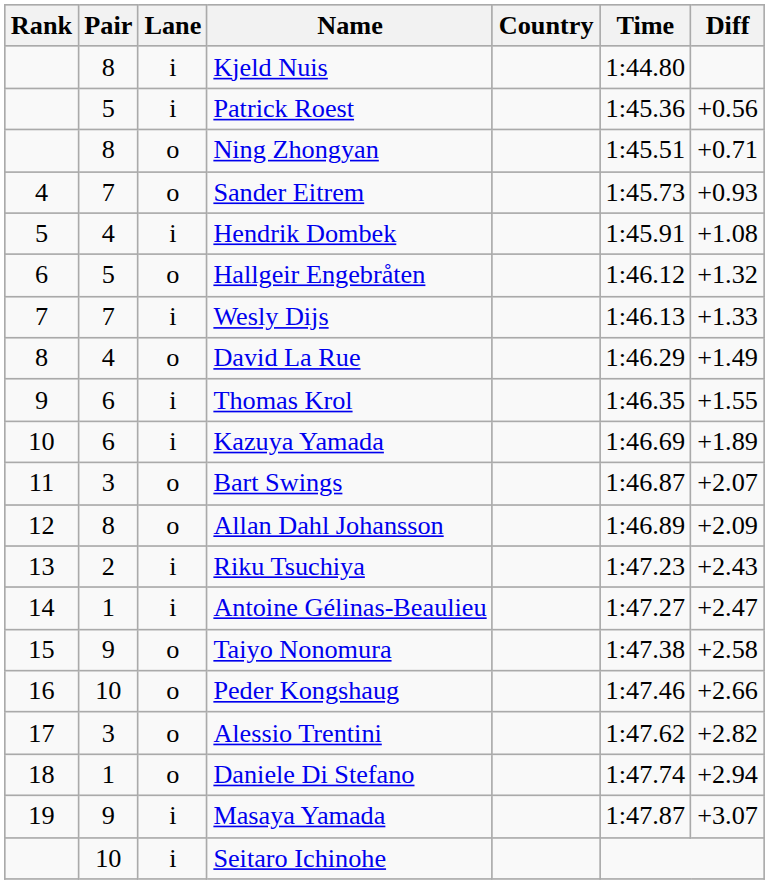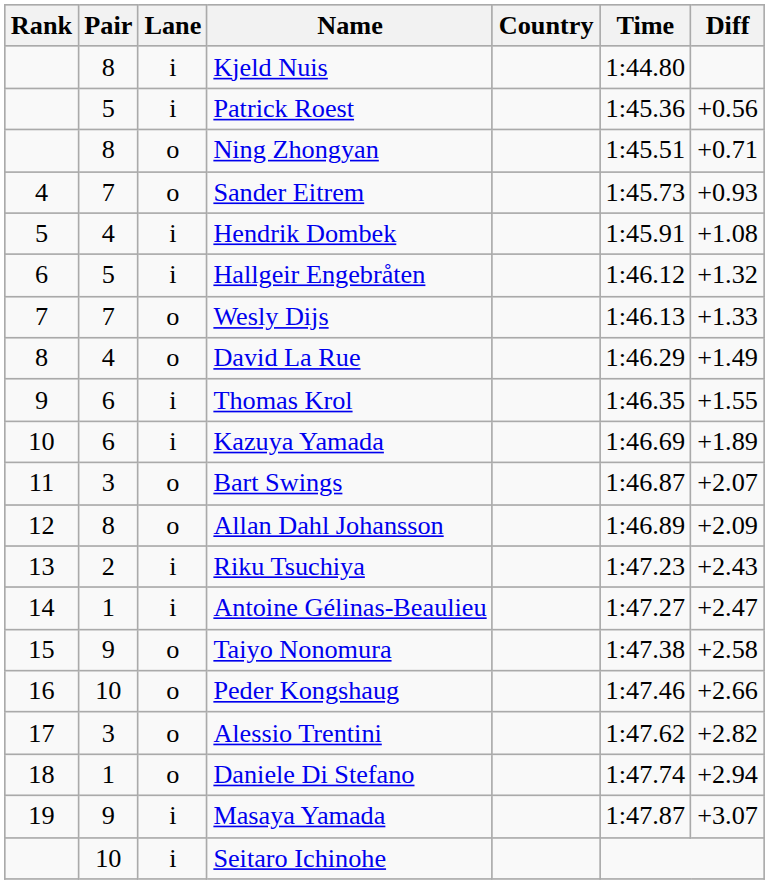 <table class="wikitable sortable" style="text-align:center">
 <tr>
 <th>Rank</th>
 <th>Pair</th>
 <th>Lane</th>
 <th>Name</th>
 <th>Country</th>
 <th>Time</th>
 <th>Diff</th>
 </tr>
 <tr>
 <td></td>
 <td>8</td>
 <td>i</td>
 <td align=left><a href='#'>Kjeld Nuis</a></td>
 <td align=left></td>
 <td>1:44.80</td>
 <td></td>
 </tr>
 <tr>
 <td></td>
 <td>5</td>
 <td>i</td>
 <td align=left><a href='#'>Patrick Roest</a></td>
 <td align=left></td>
 <td>1:45.36</td>
 <td>+0.56</td>
 </tr>
 <tr>
 <td></td>
 <td>8</td>
 <td>o</td>
 <td align=left><a href='#'>Ning Zhongyan</a></td>
 <td align=left></td>
 <td>1:45.51</td>
 <td>+0.71</td>
 </tr>
 <tr>
 <td>4</td>
 <td>7</td>
 <td>o</td>
 <td align=left><a href='#'>Sander Eitrem</a></td>
 <td align=left></td>
 <td>1:45.73</td>
 <td>+0.93</td>
 </tr>
 <tr>
 <td>5</td>
 <td>4</td>
 <td>i</td>
 <td align=left><a href='#'>Hendrik Dombek</a></td>
 <td align=left></td>
 <td>1:45.91</td>
 <td>+1.08</td>
 </tr>
 <tr>
 <td>6</td>
 <td>5</td>
-<td>o</td>
+<td>i</td>
 <td align=left><a href='#'>Hallgeir Engebråten</a></td>
 <td align=left></td>
 <td>1:46.12</td>
 <td>+1.32</td>
 </tr>
 <tr>
 <td>7</td>
 <td>7</td>
-<td>i</td>
+<td>o</td>
 <td align=left><a href='#'>Wesly Dijs</a></td>
 <td align=left></td>
 <td>1:46.13</td>
 <td>+1.33</td>
 </tr>
 <tr>
 <td>8</td>
 <td>4</td>
 <td>o</td>
 <td align=left><a href='#'>David La Rue</a></td>
 <td align=left></td>
 <td>1:46.29</td>
 <td>+1.49</td>
 </tr>
 <tr>
 <td>9</td>
 <td>6</td>
 <td>i</td>
 <td align=left><a href='#'>Thomas Krol</a></td>
 <td align=left></td>
 <td>1:46.35</td>
 <td>+1.55</td>
 </tr>
 <tr>
 <td>10</td>
 <td>6</td>
 <td>i</td>
 <td align=left><a href='#'>Kazuya Yamada</a></td>
 <td align=left></td>
 <td>1:46.69</td>
 <td>+1.89</td>
 </tr>
 <tr>
 <td>11</td>
 <td>3</td>
 <td>o</td>
 <td align=left><a href='#'>Bart Swings</a></td>
 <td align=left></td>
 <td>1:46.87</td>
 <td>+2.07</td>
 </tr>
 <tr>
 <td>12</td>
 <td>8</td>
 <td>o</td>
 <td align=left><a href='#'>Allan Dahl Johansson</a></td>
 <td align=left></td>
 <td>1:46.89</td>
 <td>+2.09</td>
 </tr>
 <tr>
 <td>13</td>
 <td>2</td>
 <td>i</td>
 <td align=left><a href='#'>Riku Tsuchiya</a></td>
 <td align=left></td>
 <td>1:47.23</td>
 <td>+2.43</td>
 </tr>
 <tr>
 <td>14</td>
 <td>1</td>
 <td>i</td>
 <td align=left><a href='#'>Antoine Gélinas-Beaulieu</a></td>
 <td align=left></td>
 <td>1:47.27</td>
 <td>+2.47</td>
 </tr>
 <tr>
 <td>15</td>
 <td>9</td>
 <td>o</td>
 <td align=left><a href='#'>Taiyo Nonomura</a></td>
 <td align=left></td>
 <td>1:47.38</td>
 <td>+2.58</td>
 </tr>
 <tr>
 <td>16</td>
 <td>10</td>
 <td>o</td>
 <td align=left><a href='#'>Peder Kongshaug</a></td>
 <td align=left></td>
 <td>1:47.46</td>
 <td>+2.66</td>
 </tr>
 <tr>
 <td>17</td>
 <td>3</td>
 <td>o</td>
 <td align=left><a href='#'>Alessio Trentini</a></td>
 <td align=left></td>
 <td>1:47.62</td>
 <td>+2.82</td>
 </tr>
 <tr>
 <td>18</td>
 <td>1</td>
 <td>o</td>
 <td align=left><a href='#'>Daniele Di Stefano</a></td>
 <td align=left></td>
 <td>1:47.74</td>
 <td>+2.94</td>
 </tr>
 <tr>
 <td>19</td>
 <td>9</td>
 <td>i</td>
 <td align=left><a href='#'>Masaya Yamada</a></td>
 <td align=left></td>
 <td>1:47.87</td>
 <td>+3.07</td>
 </tr>
 <tr>
 <td></td>
 <td>10</td>
 <td>i</td>
 <td align=left><a href='#'>Seitaro Ichinohe</a></td>
 <td align=left></td>
 <td colspan=2></td>
 </tr>
 </table>
